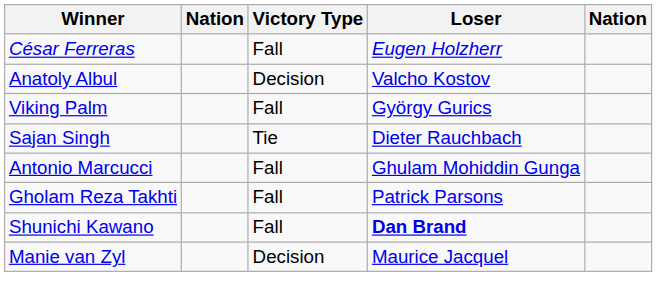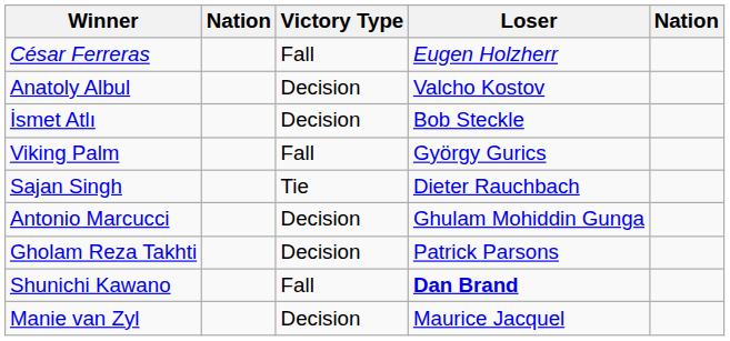 <table class="wikitable sortable" style="text-align:left;">
 <tr>
 <th>Winner</th>
 <th>Nation</th>
 <th>Victory Type</th>
 <th>Loser</th>
 <th>Nation</th>
 </tr>
 <tr>
 <td><em><a href='#'>César Ferreras</a></em></td>
 <td><em></em></td>
 <td>Fall</td>
 <td><em><a href='#'>Eugen Holzherr</a></em></td>
 <td><em></em></td>
 </tr>
 <tr>
 <td><a href='#'>Anatoly Albul</a></td>
 <td></td>
 <td>Decision</td>
 <td><a href='#'>Valcho Kostov</a></td>
 <td></td>
 </tr>
 <tr>
+<td><a href='#'>İsmet Atlı</a></td>
+<td></td>
+<td>Decision</td>
+<td><a href='#'>Bob Steckle</a></td>
+<td></td>
+</tr>
+<tr>
 <td><a href='#'>Viking Palm</a></td>
 <td></td>
 <td>Fall</td>
 <td><a href='#'>György Gurics</a></td>
 <td></td>
 </tr>
 <tr>
 <td><a href='#'>Sajan Singh</a></td>
 <td></td>
 <td>Tie</td>
 <td><a href='#'>Dieter Rauchbach</a></td>
 <td></td>
 </tr>
 <tr>
 <td><a href='#'>Antonio Marcucci</a></td>
 <td></td>
-<td>Fall</td>
+<td>Decision</td>
 <td><a href='#'>Ghulam Mohiddin Gunga</a></td>
 <td></td>
 </tr>
 <tr>
 <td><a href='#'>Gholam Reza Takhti</a></td>
 <td></td>
-<td>Fall</td>
+<td>Decision</td>
 <td><a href='#'>Patrick Parsons</a></td>
 <td></td>
 </tr>
 <tr>
 <td><a href='#'>Shunichi Kawano</a></td>
 <td></td>
 <td>Fall</td>
 <td><strong><a href='#'>Dan Brand</a></strong></td>
 <td></td>
 </tr>
 <tr>
 <td><a href='#'>Manie van Zyl</a></td>
 <td></td>
 <td>Decision</td>
 <td><a href='#'>Maurice Jacquel</a></td>
 <td></td>
 </tr>
 </table>
